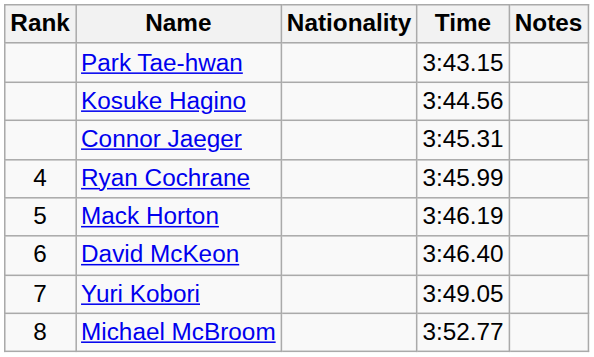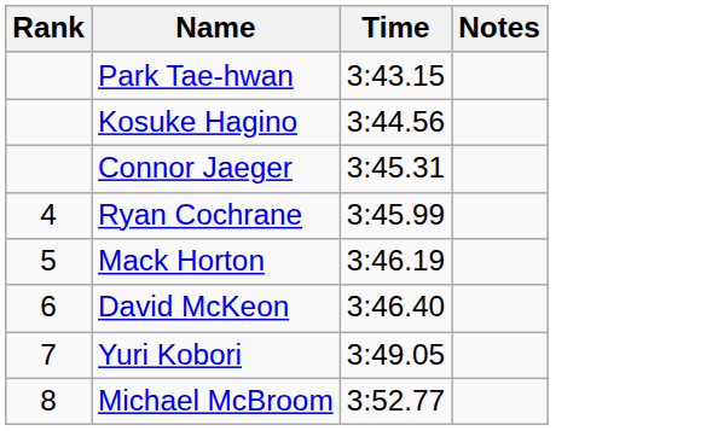 <table class="wikitable sortable" style="text-align:center">
 <tr>
 <th>Rank</th>
 <th>Name</th>
-<th>Nationality</th>
 <th>Time</th>
 <th>Notes</th>
 </tr>
 <tr>
 <td></td>
 <td align=left><a href='#'>Park Tae-hwan</a></td>
-<td align=left></td>
 <td>3:43.15</td>
 <td></td>
 </tr>
 <tr>
 <td></td>
 <td align=left><a href='#'>Kosuke Hagino</a></td>
-<td align=left></td>
 <td>3:44.56</td>
 <td></td>
 </tr>
 <tr>
 <td></td>
 <td align=left><a href='#'>Connor Jaeger</a></td>
-<td align=left></td>
 <td>3:45.31</td>
 <td></td>
 </tr>
 <tr>
 <td>4</td>
 <td align=left><a href='#'>Ryan Cochrane</a></td>
-<td align=left></td>
 <td>3:45.99</td>
 <td></td>
 </tr>
 <tr>
 <td>5</td>
 <td align=left><a href='#'>Mack Horton</a></td>
-<td align=left></td>
 <td>3:46.19</td>
 <td></td>
 </tr>
 <tr>
 <td>6</td>
 <td align=left><a href='#'>David McKeon</a></td>
-<td align=left></td>
 <td>3:46.40</td>
 <td></td>
 </tr>
 <tr>
 <td>7</td>
 <td align=left><a href='#'>Yuri Kobori</a></td>
-<td align=left></td>
 <td>3:49.05</td>
 <td></td>
 </tr>
 <tr>
 <td>8</td>
 <td align=left><a href='#'>Michael McBroom</a></td>
-<td align=left></td>
 <td>3:52.77</td>
 <td></td>
 </tr>
 </table>
